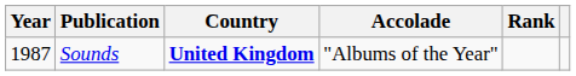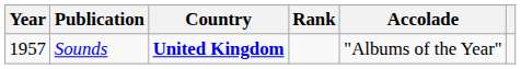 <table class="wikitable ">
 <tr>
 <th>Year</th>
 <th>Publication</th>
 <th>Country</th>
+<th>Rank</th>
 <th>Accolade</th>
-<th>Rank</th>
 <th></th>
 </tr>
 <tr>
-<td>1987</td>
+<td>1957</td>
 <td><em><a href='#'>Sounds</a></em></td>
 <td><strong><a href='#'>United Kingdom</a></strong></td>
+<td></td>
 <td>"Albums of the Year"</td>
-<td></td>
 <td></td>
 </tr>
 </table>
